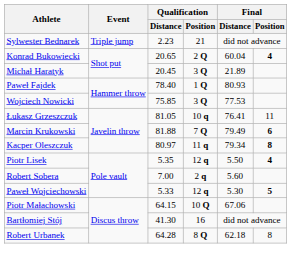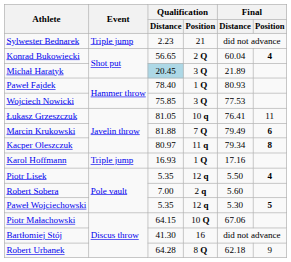 <table class=wikitable style="font-size:90%">
 <tr>
 <th rowspan="2">Athlete</th>
 <th rowspan="2">Event</th>
 <th colspan="2">Qualification</th>
 <th colspan="2">Final</th>
 </tr>
 <tr style="font-size:95%">
 <th>Distance</th>
 <th>Position</th>
 <th>Distance</th>
 <th>Position</th>
 </tr>
 <tr align=center>
 <td align=left><a href='#'>Sylwester Bednarek</a></td>
 <td align=left><a href='#'>Triple jump</a></td>
 <td>2.23</td>
 <td>21</td>
 <td colspan=2>did not advance</td>
 </tr>
 <tr align=center>
 <td align=left><a href='#'>Konrad Bukowiecki</a></td>
 <td align=left rowspan=2><a href='#'>Shot put</a></td>
-<td>20.65</td>
+<td>56.65</td>
 <td>2 <strong>Q</strong></td>
 <td>60.04</td>
 <td><strong>4</strong></td>
 </tr>
 <tr align=center>
 <td align=left><a href='#'>Michał Haratyk</a></td>
-<td>20.45</td>
+<td style="background: lightblue;">20.45</td>
 <td>3 <strong>Q</strong></td>
 <td>21.89</td>
 <td></td>
 </tr>
 <tr align=center>
 <td align=left><a href='#'>Paweł Fajdek</a></td>
 <td align=left rowspan=2><a href='#'>Hammer throw</a></td>
 <td>78.40</td>
 <td>1 <strong>Q</strong></td>
 <td>80.93</td>
 <td></td>
 </tr>
 <tr align=center>
 <td align=left><a href='#'>Wojciech Nowicki</a></td>
 <td>75.85</td>
 <td>3 <strong>Q</strong></td>
 <td>77.53</td>
 <td></td>
 </tr>
 <tr align=center>
 <td align=left><a href='#'>Łukasz Grzeszczuk</a></td>
 <td align=left rowspan=3><a href='#'>Javelin throw</a></td>
 <td>81.05</td>
 <td>10 <strong>q</strong></td>
 <td>76.41</td>
 <td>11</td>
 </tr>
 <tr align=center>
 <td align=left><a href='#'>Marcin Krukowski</a></td>
 <td>81.88</td>
 <td>7 <strong>Q</strong></td>
 <td>79.49</td>
 <td><strong>6</strong></td>
 </tr>
 <tr align=center>
 <td align=left><a href='#'>Kacper Oleszczuk</a></td>
 <td>80.97</td>
 <td>11 <strong>q</strong></td>
 <td>79.34</td>
 <td><strong>8</strong></td>
 </tr>
 <tr align=center>
+<td align=left><a href='#'>Karol Hoffmann</a></td>
+<td align=left><a href='#'>Triple jump</a></td>
+<td>16.93</td>
+<td>1 <strong>Q</strong></td>
+<td>17.16 <strong></strong></td>
+<td></td>
+</tr>
+<tr align=center>
 <td align=left><a href='#'>Piotr Lisek</a></td>
 <td align=left rowspan=3><a href='#'>Pole vault</a></td>
 <td>5.35</td>
 <td>12 <strong>q</strong></td>
 <td>5.50</td>
 <td><strong>4</strong></td>
 </tr>
 <tr align=center>
 <td align=left><a href='#'>Robert Sobera</a></td>
 <td>7.00</td>
 <td>2 <strong>q</strong></td>
 <td>5.60</td>
 <td></td>
 </tr>
 <tr align=center>
 <td align=left><a href='#'>Paweł Wojciechowski</a></td>
-<td>5.33</td>
+<td>5.35</td>
 <td>12 <strong>q</strong></td>
 <td>5.30</td>
 <td><strong>5</strong></td>
 </tr>
 <tr align=center>
 <td align=left><a href='#'>Piotr Małachowski</a></td>
 <td align=left rowspan=3><a href='#'>Discus throw</a></td>
 <td>64.15</td>
 <td>10 <strong>Q</strong></td>
 <td>67.06</td>
 <td></td>
 </tr>
 <tr align=center>
 <td align=left><a href='#'>Bartłomiej Stój</a></td>
 <td>41.30</td>
 <td>16</td>
 <td colspan=2>did not advance</td>
 </tr>
 <tr align=center>
 <td align=left><a href='#'>Robert Urbanek</a></td>
 <td>64.28</td>
 <td>8 <strong>Q</strong></td>
 <td>62.18</td>
-<td>8</td>
+<td>9</td>
 </tr>
 </table>
